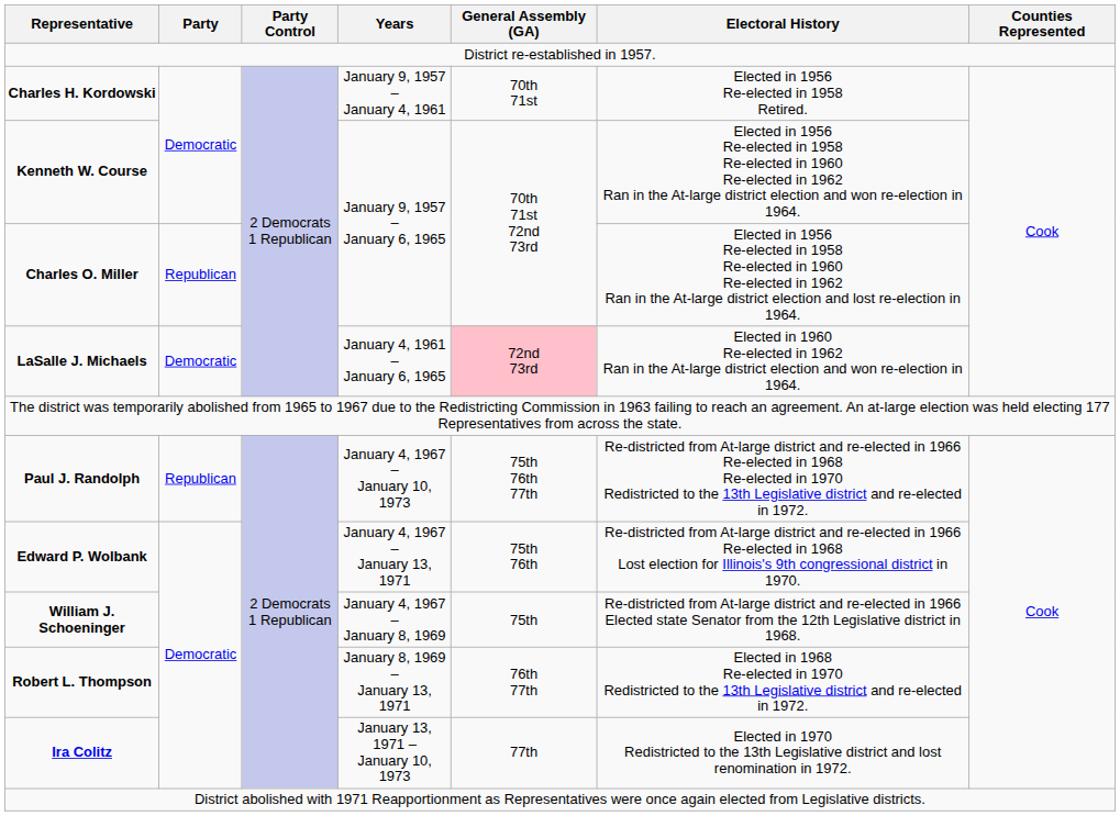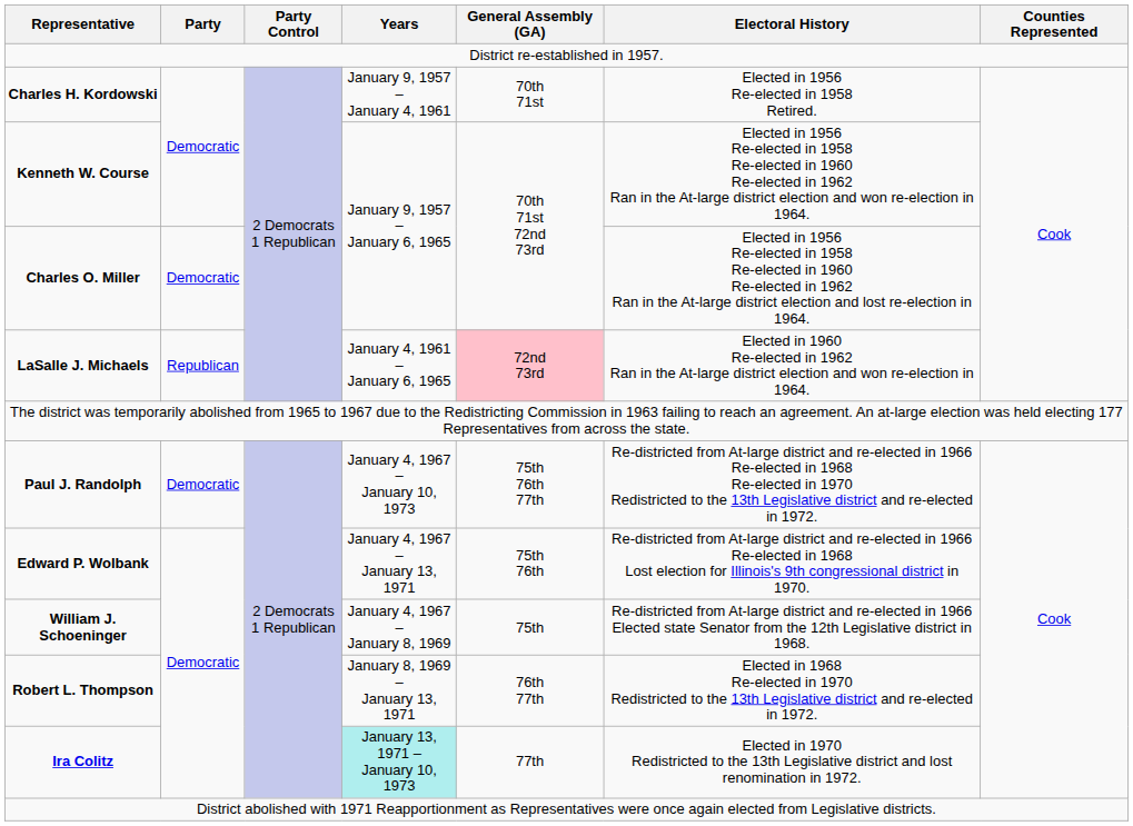 <table class="wikitable" style="text-align:center">
 <tr>
 <th>Representative</th>
 <th>Party</th>
 <th>Party Control</th>
 <th>Years</th>
 <th>General Assembly (GA)</th>
 <th>Electoral History</th>
 <th>Counties Represented</th>
 </tr>
 <tr>
 <td colspan=7>District re-established in 1957.</td>
 </tr>
 <tr>
 <td><strong>Charles H. Kordowski</strong></td>
 <td rowspan=2 ><a href='#'>Democratic</a></td>
 <td rowspan=4 /bgcolor=#c4c8ec>2 Democrats<br>1 Republican</td>
 <td>January 9, 1957 –<br>January 4, 1961</td>
 <td>70th<br>71st</td>
 <td>Elected in 1956<br>Re-elected in 1958<br>Retired.</td>
 <td rowspan=4><a href='#'>Cook</a></td>
 </tr>
 <tr>
 <td><strong>Kenneth W. Course</strong></td>
 <td rowspan=2>January 9, 1957 –<br>January 6, 1965</td>
 <td rowspan=2>70th<br>71st<br>72nd<br>73rd</td>
 <td>Elected in 1956<br>Re-elected in 1958<br>Re-elected in 1960<br>Re-elected in 1962<br>Ran in the At-large district election and won re-election in 1964.</td>
 </tr>
 <tr>
 <td><strong>Charles O. Miller</strong></td>
-<td><a href='#'>Republican</a></td>
+<td><a href='#'>Democratic</a></td>
 <td>Elected in 1956<br>Re-elected in 1958<br>Re-elected in 1960<br>Re-elected in 1962<br>Ran in the At-large district election and lost re-election in 1964.</td>
 </tr>
 <tr>
 <td><strong>LaSalle J. Michaels</strong></td>
-<td><a href='#'>Democratic</a></td>
+<td><a href='#'>Republican</a></td>
 <td>January 4, 1961 –<br>January 6, 1965</td>
 <td style="background: pink;">72nd<br>73rd</td>
 <td>Elected in 1960<br>Re-elected in 1962<br>Ran in the At-large district election and won re-election in 1964.</td>
 </tr>
 <tr>
 <td colspan=7>The district was temporarily abolished from 1965 to 1967 due to the Redistricting Commission in 1963 failing to reach an agreement. An at-large election was held electing 177 Representatives from across the state.</td>
 </tr>
 <tr>
 <td><strong>Paul J. Randolph</strong></td>
-<td><a href='#'>Republican</a></td>
+<td><a href='#'>Democratic</a></td>
 <td rowspan=5 /bgcolor=#c4c8ec>2 Democrats<br>1 Republican</td>
 <td>January 4, 1967 –<br>January 10, 1973</td>
 <td>75th<br>76th<br>77th</td>
 <td>Re-districted from At-large district and re-elected in 1966<br>Re-elected in 1968<br>Re-elected in 1970<br>Redistricted to the <a href='#'>13th Legislative district</a> and re-elected in 1972.</td>
 <td rowspan=5><a href='#'>Cook</a></td>
 </tr>
 <tr>
 <td><strong>Edward P. Wolbank</strong></td>
 <td rowspan=4 ><a href='#'>Democratic</a></td>
 <td>January 4, 1967 –<br>January 13, 1971</td>
 <td>75th<br>76th</td>
 <td>Re-districted from At-large district and re-elected in 1966<br>Re-elected in 1968<br>Lost election for <a href='#'>Illinois's 9th congressional district</a> in 1970.</td>
 </tr>
 <tr>
 <td><strong>William J. Schoeninger</strong></td>
 <td>January 4, 1967 –<br>January 8, 1969</td>
 <td>75th</td>
 <td>Re-districted from At-large district and re-elected in 1966<br>Elected state Senator from the 12th Legislative district in 1968.</td>
 </tr>
 <tr>
 <td><strong>Robert L. Thompson</strong></td>
 <td>January 8, 1969 –<br>January 13, 1971</td>
 <td>76th<br>77th</td>
 <td>Elected in 1968<br>Re-elected in 1970<br>Redistricted to the <a href='#'>13th Legislative district</a> and re-elected in 1972.</td>
 </tr>
 <tr>
 <td><strong><a href='#'>Ira Colitz</a></strong></td>
-<td>January 13, 1971 –<br>January 10, 1973</td>
+<td style="background: paleturquoise;">January 13, 1971 –<br>January 10, 1973</td>
 <td>77th</td>
 <td>Elected in 1970<br>Redistricted to the 13th Legislative district and lost renomination in 1972.</td>
 </tr>
 <tr>
 <td colspan=7>District abolished with 1971 Reapportionment as Representatives were once again elected from Legislative districts.</td>
 </tr>
 </table>
